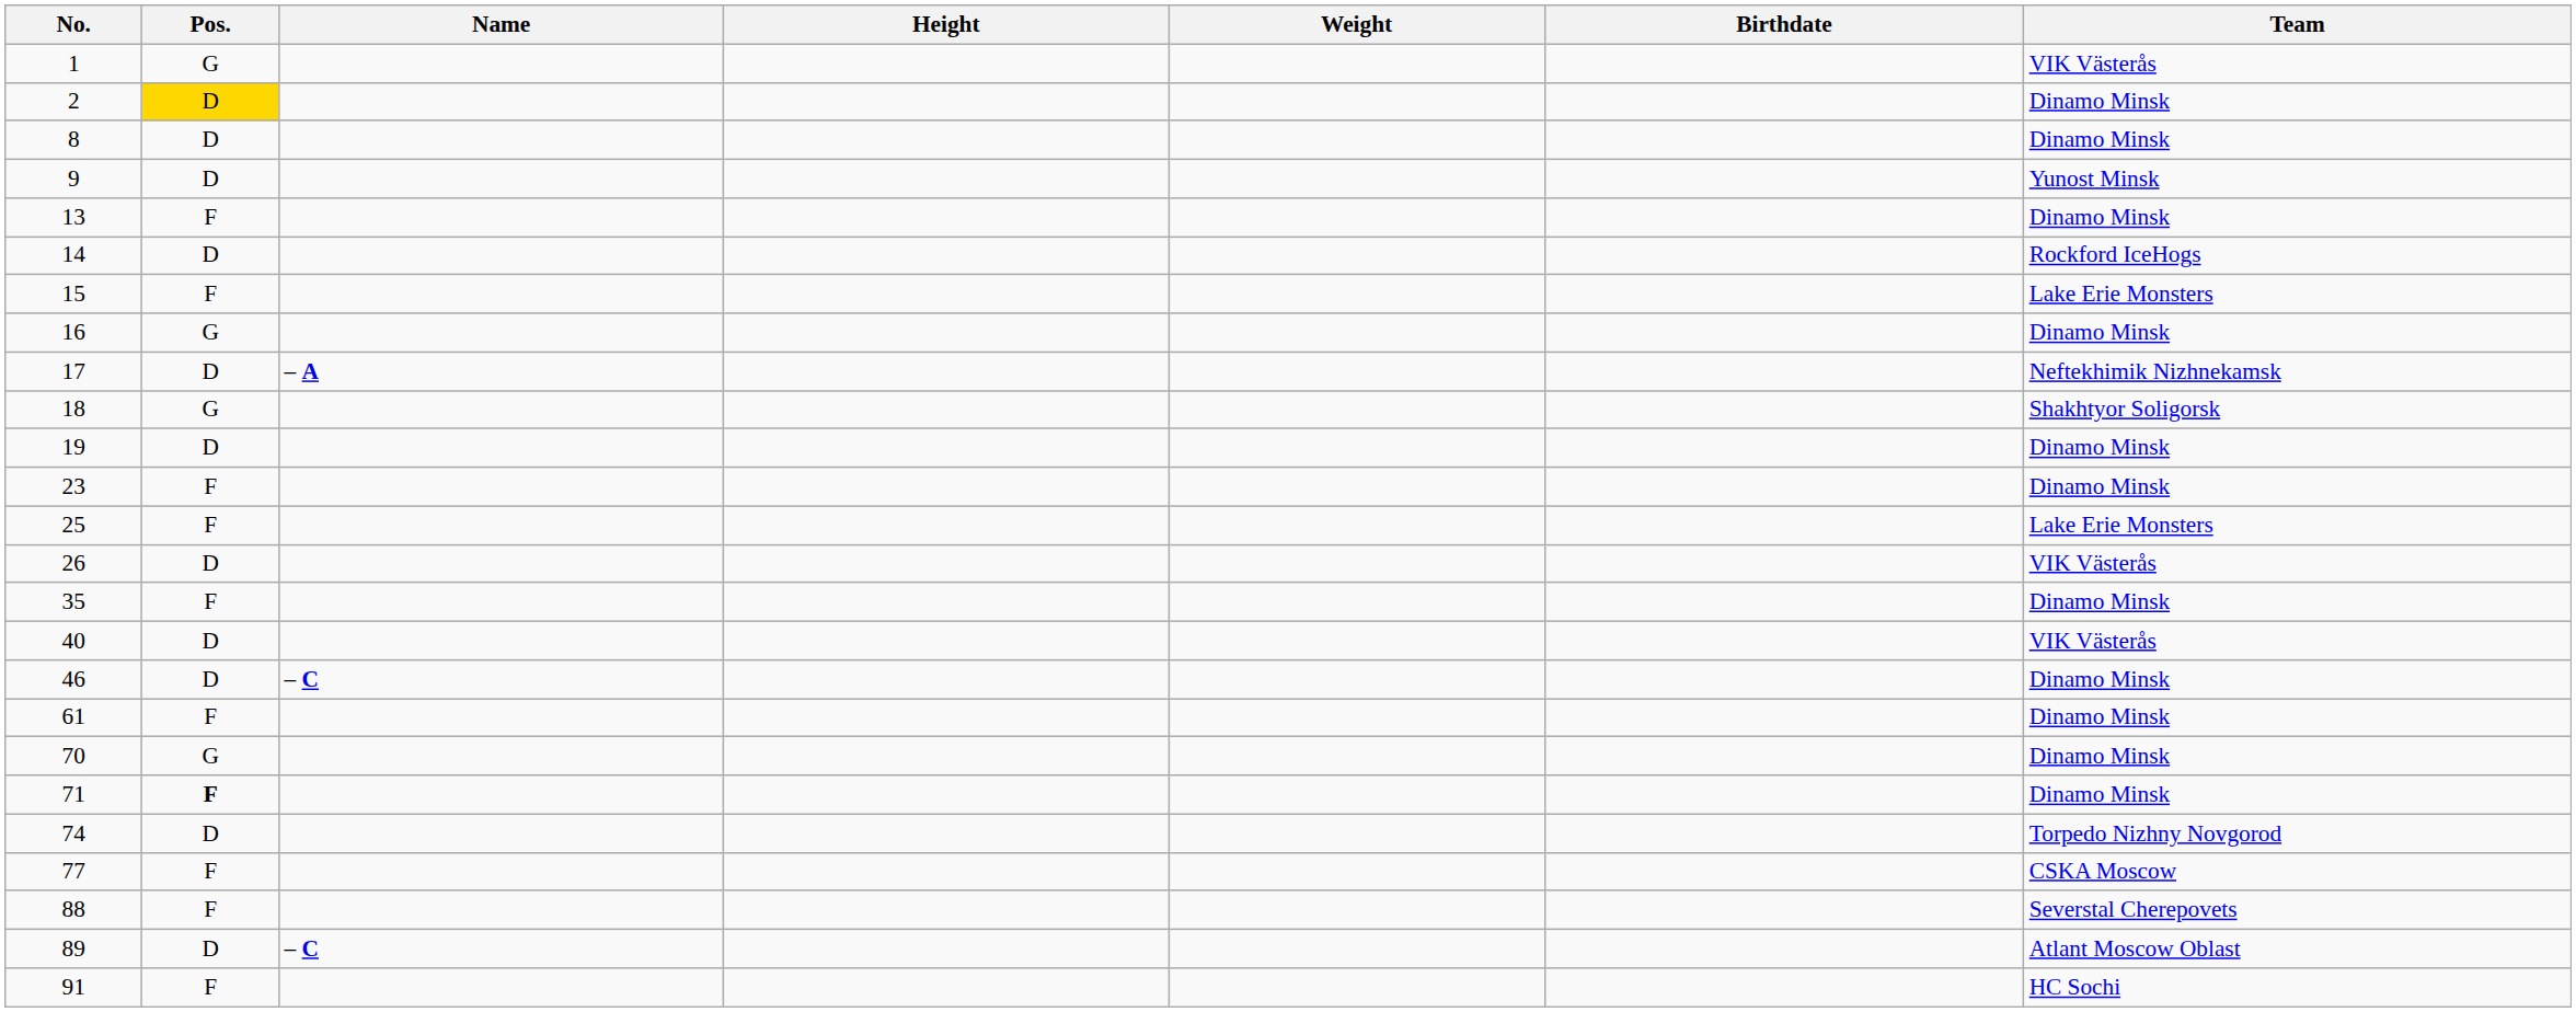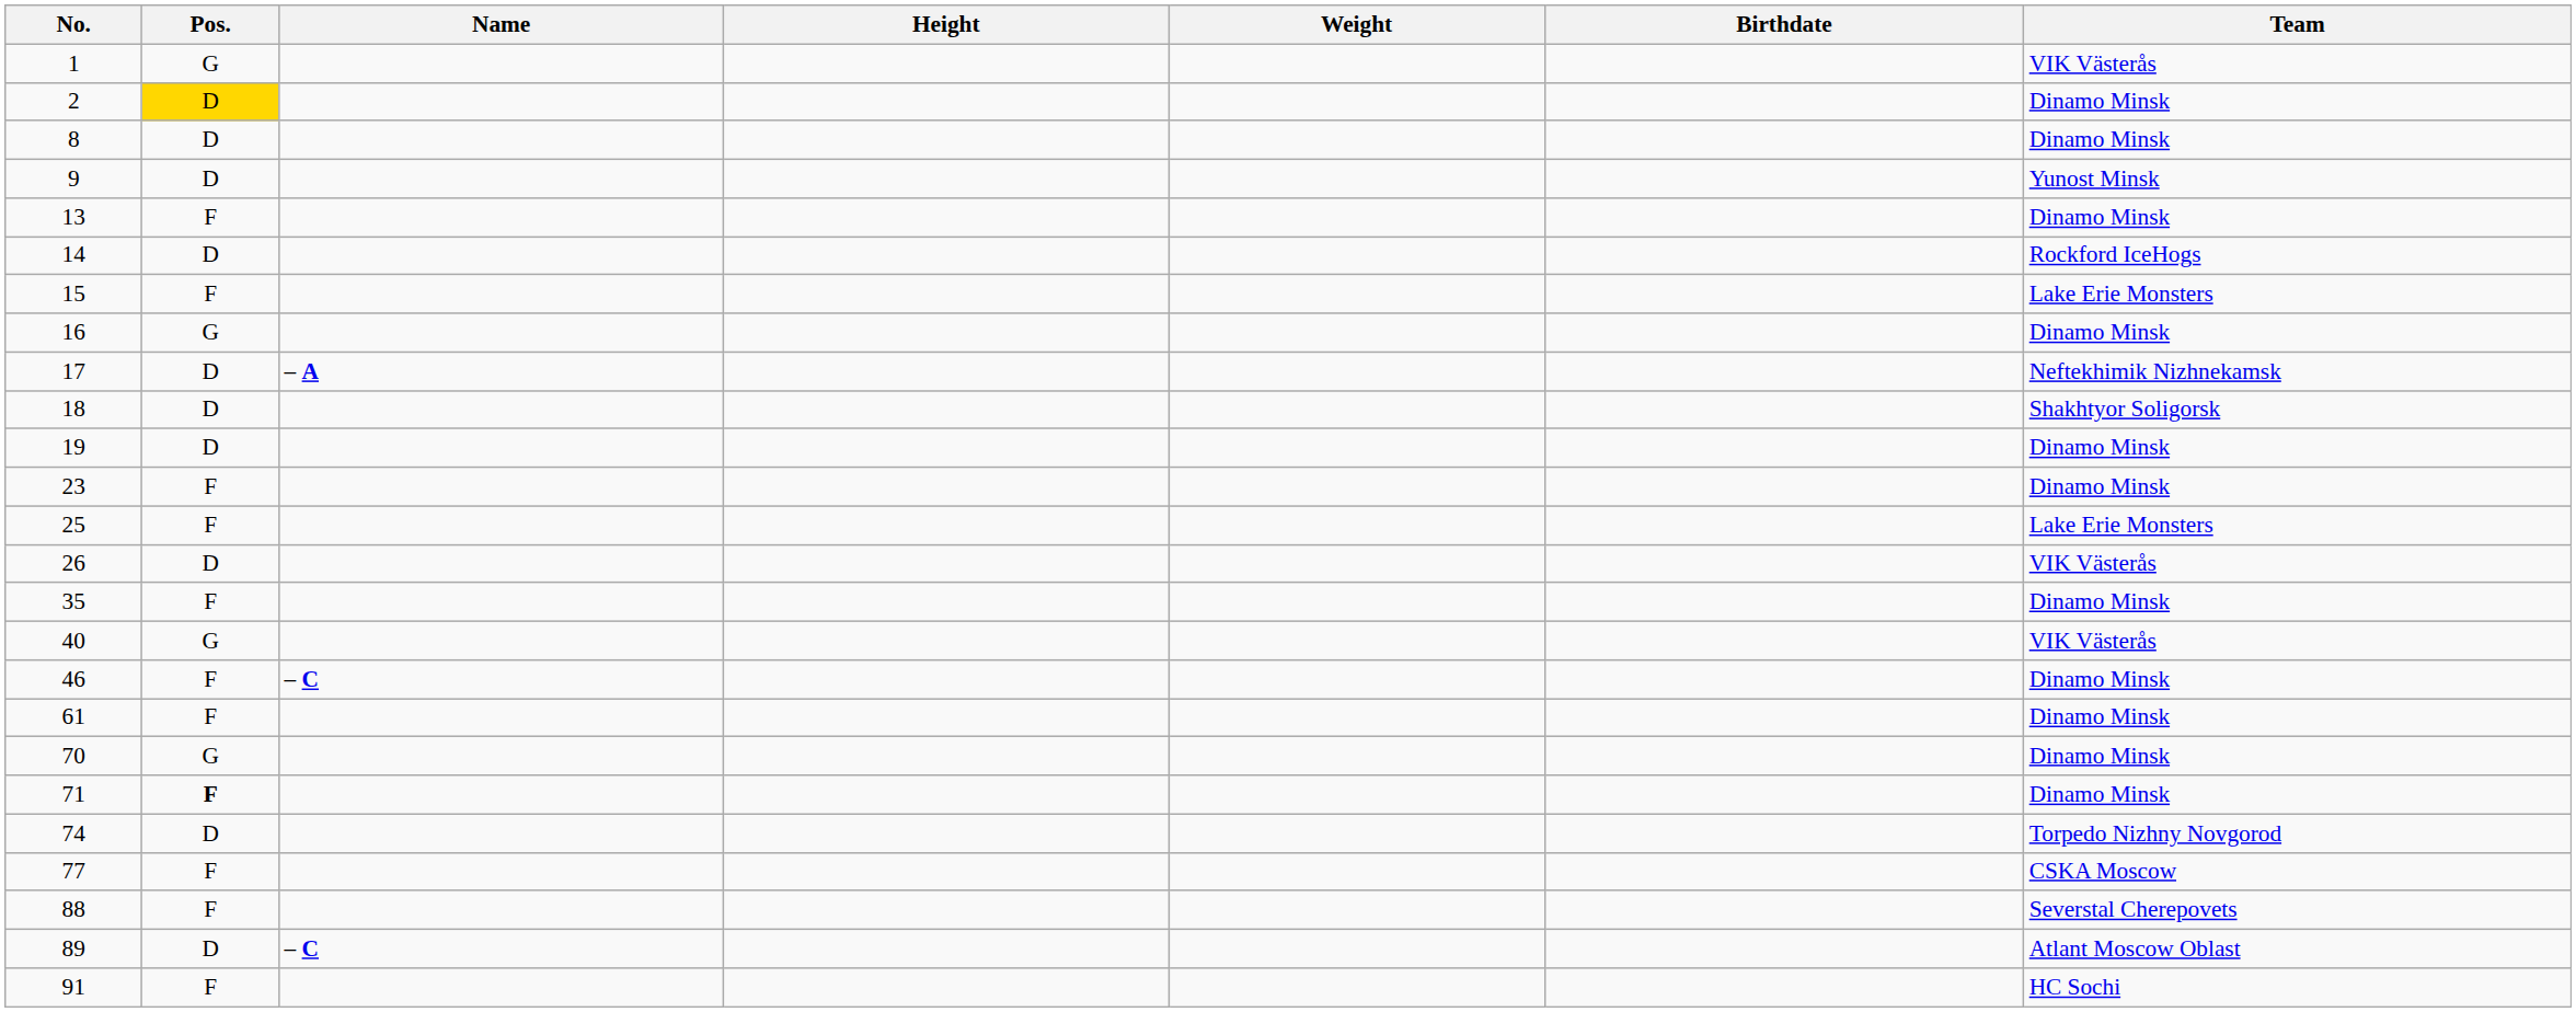 <table width="100%" class="wikitable sortable" style="font-size: 90%; text-align: center;">
 <tr>
 <th style="width:  4%;">No.</th>
 <th style="width:  4%;">Pos.</th>
 <th style="width: 13%;">Name</th>
 <th style="width: 13%;">Height</th>
 <th style="width: 11%;">Weight</th>
 <th style="width: 14%;">Birthdate</th>
 <th style="width: 16%;">Team</th>
 </tr>
 <tr>
 <td>1</td>
 <td>G</td>
 <td align=left></td>
 <td></td>
 <td></td>
 <td></td>
 <td style="text-align:left;"> <a href='#'>VIK Västerås</a></td>
 </tr>
 <tr>
 <td>2</td>
 <td style="background: gold;">D</td>
 <td align=left></td>
 <td></td>
 <td></td>
 <td></td>
 <td style="text-align:left;"> <a href='#'>Dinamo Minsk</a></td>
 </tr>
 <tr>
 <td>8</td>
 <td>D</td>
 <td align=left></td>
 <td></td>
 <td></td>
 <td></td>
 <td style="text-align:left;"> <a href='#'>Dinamo Minsk</a></td>
 </tr>
 <tr>
 <td>9</td>
 <td>D</td>
 <td align=left></td>
 <td></td>
 <td></td>
 <td></td>
 <td style="text-align:left;"> <a href='#'>Yunost Minsk</a></td>
 </tr>
 <tr>
 <td>13</td>
 <td>F</td>
 <td align=left></td>
 <td></td>
 <td></td>
 <td></td>
 <td style="text-align:left;"> <a href='#'>Dinamo Minsk</a></td>
 </tr>
 <tr>
 <td>14</td>
 <td>D</td>
 <td align=left></td>
 <td></td>
 <td></td>
 <td></td>
 <td style="text-align:left;"> <a href='#'>Rockford IceHogs</a></td>
 </tr>
 <tr>
 <td>15</td>
 <td>F</td>
 <td align=left></td>
 <td></td>
 <td></td>
 <td></td>
 <td style="text-align:left;"> <a href='#'>Lake Erie Monsters</a></td>
 </tr>
 <tr>
 <td>16</td>
 <td>G</td>
 <td align=left></td>
 <td></td>
 <td></td>
 <td></td>
 <td style="text-align:left;"> <a href='#'>Dinamo Minsk</a></td>
 </tr>
 <tr>
 <td>17</td>
 <td>D</td>
 <td align=left> – <strong><a href='#'>A</a></strong></td>
 <td></td>
 <td></td>
 <td></td>
 <td style="text-align:left;"> <a href='#'>Neftekhimik Nizhnekamsk</a></td>
 </tr>
 <tr>
 <td>18</td>
-<td>G</td>
+<td>D</td>
 <td align=left></td>
 <td></td>
 <td></td>
 <td></td>
 <td style="text-align:left;"> <a href='#'>Shakhtyor Soligorsk</a></td>
 </tr>
 <tr>
 <td>19</td>
 <td>D</td>
 <td align=left></td>
 <td></td>
 <td></td>
 <td></td>
 <td style="text-align:left;"> <a href='#'>Dinamo Minsk</a></td>
 </tr>
 <tr>
 <td>23</td>
 <td>F</td>
 <td align=left></td>
 <td></td>
 <td></td>
 <td></td>
 <td style="text-align:left;"> <a href='#'>Dinamo Minsk</a></td>
 </tr>
 <tr>
 <td>25</td>
 <td>F</td>
 <td align=left></td>
 <td></td>
 <td></td>
 <td></td>
 <td style="text-align:left;"> <a href='#'>Lake Erie Monsters</a></td>
 </tr>
 <tr>
 <td>26</td>
 <td>D</td>
 <td align=left></td>
 <td></td>
 <td></td>
 <td></td>
 <td style="text-align:left;"> <a href='#'>VIK Västerås</a></td>
 </tr>
 <tr>
 <td>35</td>
 <td>F</td>
 <td align=left></td>
 <td></td>
 <td></td>
 <td></td>
 <td style="text-align:left;"> <a href='#'>Dinamo Minsk</a></td>
 </tr>
 <tr>
 <td>40</td>
-<td>D</td>
+<td>G</td>
 <td align=left></td>
 <td></td>
 <td></td>
 <td></td>
 <td style="text-align:left;"> <a href='#'>VIK Västerås</a></td>
 </tr>
 <tr>
 <td>46</td>
-<td>D</td>
+<td>F</td>
 <td align=left> – <strong><a href='#'>C</a></strong></td>
 <td></td>
 <td></td>
 <td></td>
 <td style="text-align:left;"> <a href='#'>Dinamo Minsk</a></td>
 </tr>
 <tr>
 <td>61</td>
 <td>F</td>
 <td align=left></td>
 <td></td>
 <td></td>
 <td></td>
 <td style="text-align:left;"> <a href='#'>Dinamo Minsk</a></td>
 </tr>
 <tr>
 <td>70</td>
 <td>G</td>
 <td align=left></td>
 <td></td>
 <td></td>
 <td></td>
 <td style="text-align:left;"> <a href='#'>Dinamo Minsk</a></td>
 </tr>
 <tr>
 <td>71</td>
 <td><strong>F</strong></td>
 <td align=left></td>
 <td></td>
 <td></td>
 <td></td>
 <td style="text-align:left;"> <a href='#'>Dinamo Minsk</a></td>
 </tr>
 <tr>
 <td>74</td>
 <td>D</td>
 <td align=left></td>
 <td></td>
 <td></td>
 <td></td>
 <td style="text-align:left;"> <a href='#'>Torpedo Nizhny Novgorod</a></td>
 </tr>
 <tr>
 <td>77</td>
 <td>F</td>
 <td align=left></td>
 <td></td>
 <td></td>
 <td></td>
 <td style="text-align:left;"> <a href='#'>CSKA Moscow</a></td>
 </tr>
 <tr>
 <td>88</td>
 <td>F</td>
 <td align=left></td>
 <td></td>
 <td></td>
 <td></td>
 <td style="text-align:left;"> <a href='#'>Severstal Cherepovets</a></td>
 </tr>
 <tr>
 <td>89</td>
 <td>D</td>
 <td align=left> – <strong><a href='#'>C</a></strong></td>
 <td></td>
 <td></td>
 <td></td>
 <td style="text-align:left;"> <a href='#'>Atlant Moscow Oblast</a></td>
 </tr>
 <tr>
 <td>91</td>
 <td>F</td>
 <td align=left></td>
 <td></td>
 <td></td>
 <td></td>
 <td style="text-align:left;"> <a href='#'>HC Sochi</a></td>
 </tr>
 </table>
